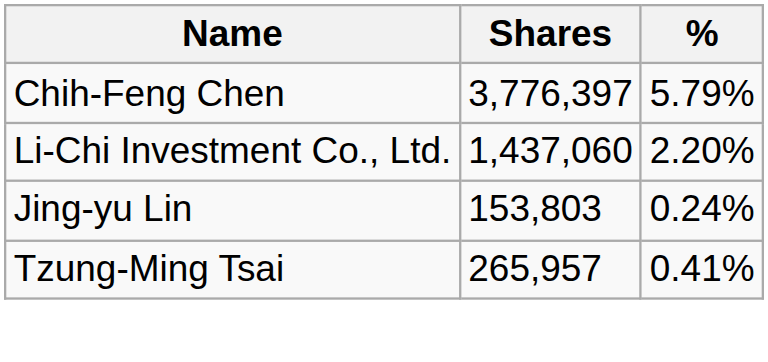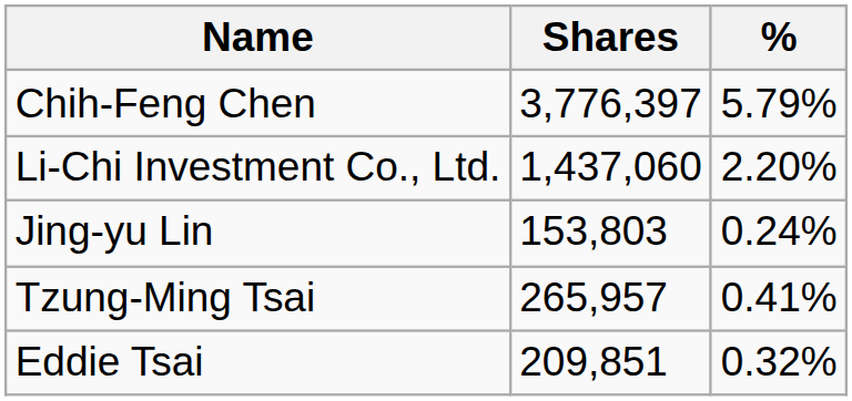 <table class="wikitable">
 <tr>
 <th>Name</th>
 <th>Shares</th>
 <th>%</th>
 </tr>
 <tr>
 <td>Chih-Feng Chen</td>
 <td>3,776,397</td>
 <td>5.79%</td>
 </tr>
 <tr>
 <td>Li-Chi Investment Co., Ltd.</td>
 <td>1,437,060</td>
 <td>2.20%</td>
 </tr>
 <tr>
 <td>Jing-yu Lin</td>
 <td>153,803</td>
 <td>0.24%</td>
 </tr>
 <tr>
 <td>Tzung-Ming Tsai</td>
 <td>265,957</td>
 <td>0.41%</td>
 </tr>
+<tr>
+<td>Eddie Tsai</td>
+<td>209,851</td>
+<td>0.32%</td>
+</tr>
 </table>
